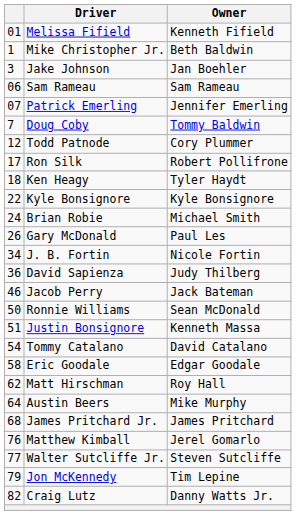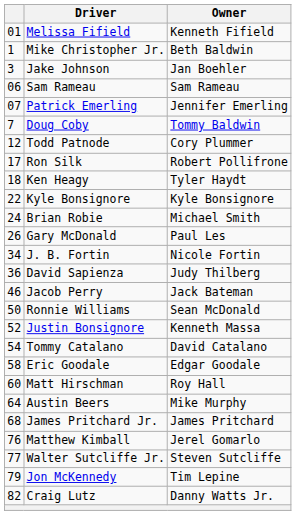 <table class="wikitable" style="font-size:95%">
 <tr>
 <th></th>
 <th>Driver</th>
 <th>Owner</th>
 </tr>
 <tr>
 <td>01</td>
 <td><a href='#'>Melissa Fifield</a></td>
 <td>Kenneth Fifield</td>
 </tr>
 <tr>
 <td>1</td>
 <td>Mike Christopher Jr.</td>
 <td>Beth Baldwin</td>
 </tr>
 <tr>
 <td>3</td>
 <td>Jake Johnson</td>
 <td>Jan Boehler</td>
 </tr>
 <tr>
 <td>06</td>
 <td>Sam Rameau</td>
 <td>Sam Rameau</td>
 </tr>
 <tr>
 <td>07</td>
 <td><a href='#'>Patrick Emerling</a></td>
 <td>Jennifer Emerling</td>
 </tr>
 <tr>
 <td>7</td>
 <td><a href='#'>Doug Coby</a></td>
 <td><a href='#'>Tommy Baldwin</a></td>
 </tr>
 <tr>
 <td>12</td>
 <td>Todd Patnode</td>
 <td>Cory Plummer</td>
 </tr>
 <tr>
 <td>17</td>
 <td>Ron Silk</td>
 <td>Robert Pollifrone</td>
 </tr>
 <tr>
 <td>18</td>
 <td>Ken Heagy</td>
 <td>Tyler Haydt</td>
 </tr>
 <tr>
 <td>22</td>
 <td>Kyle Bonsignore</td>
 <td>Kyle Bonsignore</td>
 </tr>
 <tr>
 <td>24</td>
 <td>Brian Robie</td>
 <td>Michael Smith</td>
 </tr>
 <tr>
 <td>26</td>
 <td>Gary McDonald</td>
 <td>Paul Les</td>
 </tr>
 <tr>
 <td>34</td>
 <td>J. B. Fortin</td>
 <td>Nicole Fortin</td>
 </tr>
 <tr>
 <td>36</td>
 <td>David Sapienza</td>
 <td>Judy Thilberg</td>
 </tr>
 <tr>
 <td>46</td>
 <td>Jacob Perry</td>
 <td>Jack Bateman</td>
 </tr>
 <tr>
 <td>50</td>
 <td>Ronnie Williams</td>
 <td>Sean McDonald</td>
 </tr>
 <tr>
-<td>51</td>
+<td>52</td>
 <td><a href='#'>Justin Bonsignore</a></td>
 <td>Kenneth Massa</td>
 </tr>
 <tr>
 <td>54</td>
 <td>Tommy Catalano</td>
 <td>David Catalano</td>
 </tr>
 <tr>
 <td>58</td>
 <td>Eric Goodale</td>
 <td>Edgar Goodale</td>
 </tr>
 <tr>
-<td>62</td>
+<td>60</td>
 <td>Matt Hirschman</td>
 <td>Roy Hall</td>
 </tr>
 <tr>
 <td>64</td>
 <td>Austin Beers</td>
 <td>Mike Murphy</td>
 </tr>
 <tr>
 <td>68</td>
 <td>James Pritchard Jr.</td>
 <td>James Pritchard</td>
 </tr>
 <tr>
 <td>76</td>
 <td>Matthew Kimball</td>
 <td>Jerel Gomarlo</td>
 </tr>
 <tr>
 <td>77</td>
 <td>Walter Sutcliffe Jr.</td>
 <td>Steven Sutcliffe</td>
 </tr>
 <tr>
 <td>79</td>
 <td><a href='#'>Jon McKennedy</a></td>
 <td>Tim Lepine</td>
 </tr>
 <tr>
 <td>82</td>
 <td>Craig Lutz</td>
 <td>Danny Watts Jr.</td>
 </tr>
 <tr>
 <th colspan="7"></th>
 </tr>
 </table>
